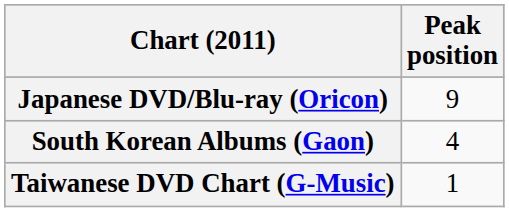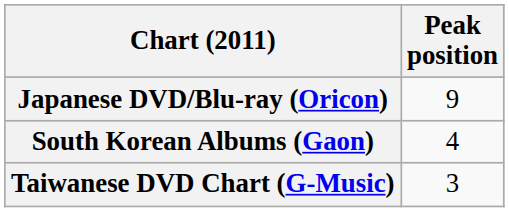 <table class="wikitable sortable plainrowheaders" style="text-align:center">
 <tr>
 <th scope="col">Chart (2011)</th>
 <th scope="col">Peak<br>position</th>
 </tr>
 <tr>
 <th scope="row">Japanese DVD/Blu-ray (<a href='#'>Oricon</a>)</th>
 <td>9</td>
 </tr>
 <tr>
 <th scope="row">South Korean Albums (<a href='#'>Gaon</a>)</th>
 <td>4</td>
 </tr>
 <tr>
 <th scope="row">Taiwanese DVD Chart (<a href='#'>G-Music</a>)</th>
-<td>1</td>
+<td>3</td>
 </tr>
 </table>
